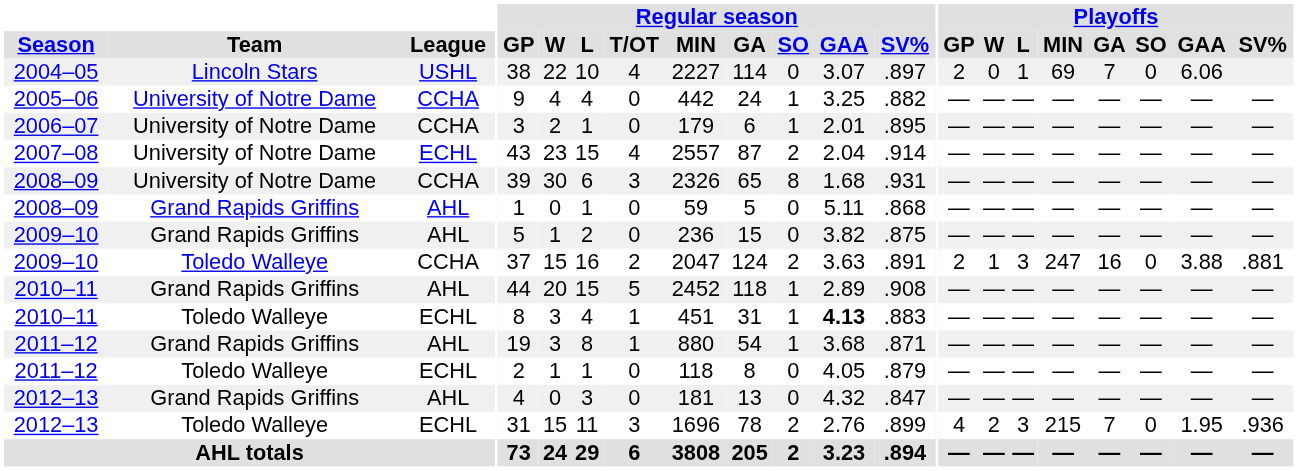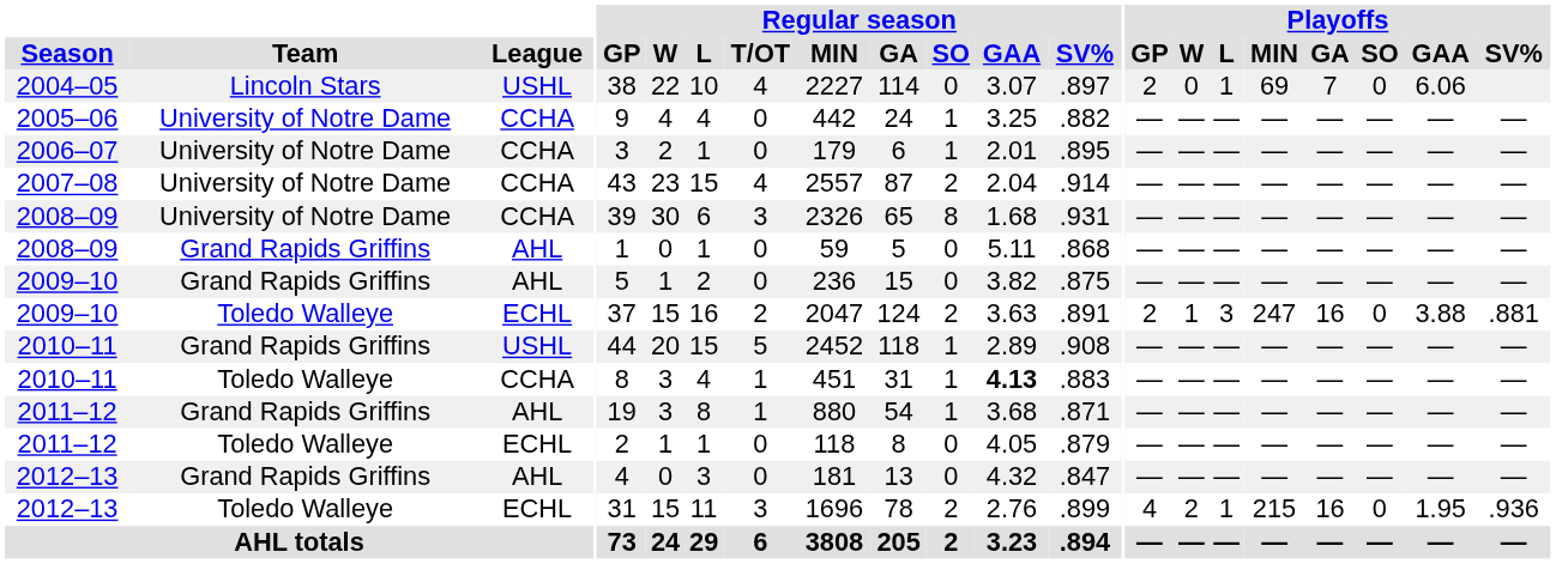 <table border="0" cellpadding="1" cellspacing="0" style="text-align:center; width:75%">
 <tr ALIGN="center" bgcolor="#e0e0e0">
 <th align="center" colspan="3" bgcolor="#ffffff"></th>
 <th align="center" rowspan="99" bgcolor="#ffffff"></th>
 <th align="center" colspan="9" bgcolor="#e0e0e0"><a href='#'>Regular season</a></th>
 <th align="center" rowspan="99" bgcolor="#ffffff"></th>
 <th align="center" colspan="8" bgcolor="#e0e0e0"><a href='#'>Playoffs</a></th>
 </tr>
 <tr ALIGN="center" bgcolor="#e0e0e0">
 <th><a href='#'>Season</a></th>
 <th>Team</th>
 <th>League</th>
 <th>GP</th>
 <th>W</th>
 <th>L</th>
 <th>T/OT</th>
 <th>MIN</th>
 <th>GA</th>
 <th><a href='#'>SO</a></th>
 <th><a href='#'>GAA</a></th>
 <th><a href='#'>SV%</a></th>
 <th>GP</th>
 <th>W</th>
 <th>L</th>
 <th>MIN</th>
 <th>GA</th>
 <th>SO</th>
 <th>GAA</th>
 <th>SV%</th>
 </tr>
 <tr ALIGN="center" bgcolor="#f0f0f0">
 <td><a href='#'>2004–05</a></td>
 <td><a href='#'>Lincoln Stars</a></td>
 <td><a href='#'>USHL</a></td>
 <td>38</td>
 <td>22</td>
 <td>10</td>
 <td>4</td>
 <td>2227</td>
 <td>114</td>
 <td>0</td>
 <td>3.07</td>
 <td>.897</td>
 <td>2</td>
 <td>0</td>
 <td>1</td>
 <td>69</td>
 <td>7</td>
 <td>0</td>
 <td>6.06</td>
 <td></td>
 </tr>
 <tr ALIGN="center">
 <td><a href='#'>2005–06</a></td>
 <td><a href='#'>University of Notre Dame</a></td>
 <td><a href='#'>CCHA</a></td>
 <td>9</td>
 <td>4</td>
 <td>4</td>
 <td>0</td>
 <td>442</td>
 <td>24</td>
 <td>1</td>
 <td>3.25</td>
 <td>.882</td>
 <td>—</td>
 <td>—</td>
 <td>—</td>
 <td>—</td>
 <td>—</td>
 <td>—</td>
 <td>—</td>
 <td>—</td>
 </tr>
 <tr ALIGN="center" bgcolor="#f0f0f0">
 <td><a href='#'>2006–07</a></td>
 <td>University of Notre Dame</td>
 <td>CCHA</td>
 <td>3</td>
 <td>2</td>
 <td>1</td>
 <td>0</td>
 <td>179</td>
 <td>6</td>
 <td>1</td>
 <td>2.01</td>
 <td>.895</td>
 <td>—</td>
 <td>—</td>
 <td>—</td>
 <td>—</td>
 <td>—</td>
 <td>—</td>
 <td>—</td>
 <td>—</td>
 </tr>
 <tr ALIGN="center">
 <td><a href='#'>2007–08</a></td>
 <td>University of Notre Dame</td>
-<td><a href='#'>ECHL</a></td>
+<td>CCHA</td>
 <td>43</td>
 <td>23</td>
 <td>15</td>
 <td>4</td>
 <td>2557</td>
 <td>87</td>
 <td>2</td>
 <td>2.04</td>
 <td>.914</td>
 <td>—</td>
 <td>—</td>
 <td>—</td>
 <td>—</td>
 <td>—</td>
 <td>—</td>
 <td>—</td>
 <td>—</td>
 </tr>
 <tr ALIGN="center" bgcolor="#f0f0f0">
 <td><a href='#'>2008–09</a></td>
 <td>University of Notre Dame</td>
 <td>CCHA</td>
 <td>39</td>
 <td>30</td>
 <td>6</td>
 <td>3</td>
 <td>2326</td>
 <td>65</td>
 <td>8</td>
 <td>1.68</td>
 <td>.931</td>
 <td>—</td>
 <td>—</td>
 <td>—</td>
 <td>—</td>
 <td>—</td>
 <td>—</td>
 <td>—</td>
 <td>—</td>
 </tr>
 <tr ALIGN="center">
 <td><a href='#'>2008–09</a></td>
 <td><a href='#'>Grand Rapids Griffins</a></td>
 <td><a href='#'>AHL</a></td>
 <td>1</td>
 <td>0</td>
 <td>1</td>
 <td>0</td>
 <td>59</td>
 <td>5</td>
 <td>0</td>
 <td>5.11</td>
 <td>.868</td>
 <td>—</td>
 <td>—</td>
 <td>—</td>
 <td>—</td>
 <td>—</td>
 <td>—</td>
 <td>—</td>
 <td>—</td>
 </tr>
 <tr ALIGN="center" bgcolor="#f0f0f0">
 <td><a href='#'>2009–10</a></td>
 <td>Grand Rapids Griffins</td>
 <td>AHL</td>
 <td>5</td>
 <td>1</td>
 <td>2</td>
 <td>0</td>
 <td>236</td>
 <td>15</td>
 <td>0</td>
 <td>3.82</td>
 <td>.875</td>
 <td>—</td>
 <td>—</td>
 <td>—</td>
 <td>—</td>
 <td>—</td>
 <td>—</td>
 <td>—</td>
 <td>—</td>
 </tr>
 <tr ALIGN="center">
 <td><a href='#'>2009–10</a></td>
 <td><a href='#'>Toledo Walleye</a></td>
-<td>CCHA</td>
+<td><a href='#'>ECHL</a></td>
 <td>37</td>
 <td>15</td>
 <td>16</td>
 <td>2</td>
 <td>2047</td>
 <td>124</td>
 <td>2</td>
 <td>3.63</td>
 <td>.891</td>
 <td>2</td>
 <td>1</td>
 <td>3</td>
 <td>247</td>
 <td>16</td>
 <td>0</td>
 <td>3.88</td>
 <td>.881</td>
 </tr>
 <tr ALIGN="center" bgcolor="#f0f0f0">
 <td><a href='#'>2010–11</a></td>
 <td>Grand Rapids Griffins</td>
-<td>AHL</td>
+<td><a href='#'>USHL</a></td>
 <td>44</td>
 <td>20</td>
 <td>15</td>
 <td>5</td>
 <td>2452</td>
 <td>118</td>
 <td>1</td>
 <td>2.89</td>
 <td>.908</td>
 <td>—</td>
 <td>—</td>
 <td>—</td>
 <td>—</td>
 <td>—</td>
 <td>—</td>
 <td>—</td>
 <td>—</td>
 </tr>
 <tr ALIGN="center">
 <td><a href='#'>2010–11</a></td>
 <td>Toledo Walleye</td>
-<td>ECHL</td>
+<td>CCHA</td>
 <td>8</td>
 <td>3</td>
 <td>4</td>
 <td>1</td>
 <td>451</td>
 <td>31</td>
 <td>1</td>
 <td><strong>4.13</strong></td>
 <td>.883</td>
 <td>—</td>
 <td>—</td>
 <td>—</td>
 <td>—</td>
 <td>—</td>
 <td>—</td>
 <td>—</td>
 <td>—</td>
 </tr>
 <tr ALIGN="center" bgcolor="#f0f0f0">
 <td><a href='#'>2011–12</a></td>
 <td>Grand Rapids Griffins</td>
 <td>AHL</td>
 <td>19</td>
 <td>3</td>
 <td>8</td>
 <td>1</td>
 <td>880</td>
 <td>54</td>
 <td>1</td>
 <td>3.68</td>
 <td>.871</td>
 <td>—</td>
 <td>—</td>
 <td>—</td>
 <td>—</td>
 <td>—</td>
 <td>—</td>
 <td>—</td>
 <td>—</td>
 </tr>
 <tr ALIGN="center">
 <td><a href='#'>2011–12</a></td>
 <td>Toledo Walleye</td>
 <td>ECHL</td>
 <td>2</td>
 <td>1</td>
 <td>1</td>
 <td>0</td>
 <td>118</td>
 <td>8</td>
 <td>0</td>
 <td>4.05</td>
 <td>.879</td>
 <td>—</td>
 <td>—</td>
 <td>—</td>
 <td>—</td>
 <td>—</td>
 <td>—</td>
 <td>—</td>
 <td>—</td>
 </tr>
 <tr ALIGN="center" bgcolor="#f0f0f0">
 <td><a href='#'>2012–13</a></td>
 <td>Grand Rapids Griffins</td>
 <td>AHL</td>
 <td>4</td>
 <td>0</td>
 <td>3</td>
 <td>0</td>
 <td>181</td>
 <td>13</td>
 <td>0</td>
 <td>4.32</td>
 <td>.847</td>
 <td>—</td>
 <td>—</td>
 <td>—</td>
 <td>—</td>
 <td>—</td>
 <td>—</td>
 <td>—</td>
 <td>—</td>
 </tr>
 <tr ALIGN="center">
 <td><a href='#'>2012–13</a></td>
 <td>Toledo Walleye</td>
 <td>ECHL</td>
 <td>31</td>
 <td>15</td>
 <td>11</td>
 <td>3</td>
 <td>1696</td>
 <td>78</td>
 <td>2</td>
 <td>2.76</td>
 <td>.899</td>
 <td>4</td>
 <td>2</td>
-<td>3</td>
+<td>1</td>
 <td>215</td>
-<td>7</td>
+<td>16</td>
 <td>0</td>
 <td>1.95</td>
 <td>.936</td>
 </tr>
 <tr ALIGN="center" bgcolor="e0e0e0">
 <th colspan="3">AHL totals</th>
 <th>73</th>
 <th>24</th>
 <th>29</th>
 <th>6</th>
 <th>3808</th>
 <th>205</th>
 <th>2</th>
 <th>3.23</th>
 <th>.894</th>
 <th>—</th>
 <th>—</th>
 <th>—</th>
 <th>—</th>
 <th>—</th>
 <th>—</th>
 <th>—</th>
 <th>—</th>
 </tr>
 </table>
